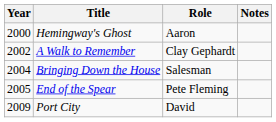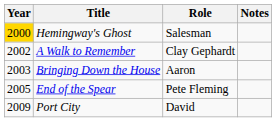 <table class="wikitable sortable">
 <tr>
 <th>Year</th>
 <th>Title</th>
 <th>Role</th>
 <th>Notes</th>
 </tr>
 <tr>
-<td>2000</td>
+<td style="background: gold;">2000</td>
 <td><em>Hemingway's Ghost</em></td>
-<td>Aaron</td>
+<td>Salesman</td>
 <td></td>
 </tr>
 <tr>
 <td>2002</td>
 <td><em><a href='#'>A Walk to Remember</a></em></td>
 <td>Clay Gephardt</td>
 <td></td>
 </tr>
 <tr>
-<td>2004</td>
+<td>2003</td>
 <td><a href='#'><em>Bringing Down the House</em></a></td>
-<td>Salesman</td>
+<td>Aaron</td>
 <td></td>
 </tr>
 <tr>
 <td>2005</td>
 <td><em><a href='#'>End of the Spear</a></em></td>
 <td>Pete Fleming</td>
 <td></td>
 </tr>
 <tr>
 <td>2009</td>
 <td><em>Port City</em></td>
 <td>David</td>
 <td></td>
 </tr>
 </table>
